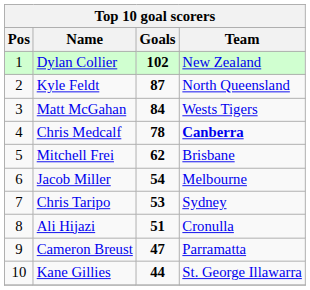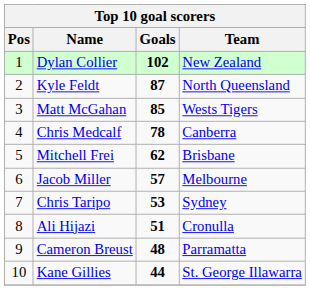 <table class="wikitable" style="text-align:center;">
 <tr>
 <th colspan=9>Top 10 goal scorers</th>
 </tr>
 <tr>
 <th>Pos</th>
 <th>Name</th>
 <th>Goals</th>
 <th>Team</th>
 </tr>
 <tr bgcolor="#d0ffd0">
 <td>1</td>
 <td style="text-align:left;"><a href='#'>Dylan Collier</a></td>
 <td><strong>102</strong></td>
 <td style="text-align:left;"> <a href='#'>New Zealand</a></td>
 </tr>
 <tr>
 <td>2</td>
 <td style="text-align:left;"><a href='#'>Kyle Feldt</a></td>
 <td><strong>87</strong></td>
 <td style="text-align:left;"> <a href='#'>North Queensland</a></td>
 </tr>
 <tr>
 <td>3</td>
 <td style="text-align:left;"><a href='#'>Matt McGahan</a></td>
-<td><strong>84</strong></td>
+<td><strong>85</strong></td>
 <td style="text-align:left;"> <a href='#'>Wests Tigers</a></td>
 </tr>
 <tr>
 <td>4</td>
 <td style="text-align:left;"><a href='#'>Chris Medcalf</a></td>
 <td><strong>78</strong></td>
-<td style="text-align:left;"><strong> <a href='#'>Canberra</a></strong></td>
+<td style="text-align:left;"> <a href='#'>Canberra</a></td>
 </tr>
 <tr>
 <td>5</td>
 <td style="text-align:left;"><a href='#'>Mitchell Frei</a></td>
 <td><strong>62</strong></td>
 <td style="text-align:left;"> <a href='#'>Brisbane</a></td>
 </tr>
 <tr>
 <td>6</td>
 <td style="text-align:left;"><a href='#'>Jacob Miller</a></td>
-<td><strong>54</strong></td>
+<td><strong>57</strong></td>
 <td style="text-align:left;"> <a href='#'>Melbourne</a></td>
 </tr>
 <tr>
 <td>7</td>
 <td style="text-align:left;"><a href='#'>Chris Taripo</a></td>
 <td><strong>53</strong></td>
 <td style="text-align:left;"> <a href='#'>Sydney</a></td>
 </tr>
 <tr>
 <td>8</td>
 <td style="text-align:left;"><a href='#'>Ali Hijazi</a></td>
 <td><strong>51</strong></td>
 <td style="text-align:left;"> <a href='#'>Cronulla</a></td>
 </tr>
 <tr>
 <td>9</td>
 <td style="text-align:left;"><a href='#'>Cameron Breust</a></td>
-<td><strong>47</strong></td>
+<td><strong>48</strong></td>
 <td style="text-align:left;"> <a href='#'>Parramatta</a></td>
 </tr>
 <tr>
 <td>10</td>
 <td style="text-align:left;"><a href='#'>Kane Gillies</a></td>
 <td><strong>44</strong></td>
 <td style="text-align:left;"> <a href='#'>St. George Illawarra</a></td>
 </tr>
 <tr>
 </tr>
 </table>
